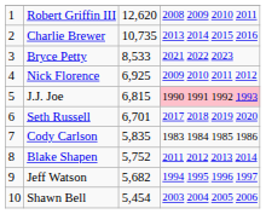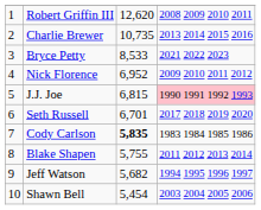 <table class="wikitable">
 <tr>
 </tr>
 <tr>
 <td>1</td>
 <td><a href='#'>Robert Griffin III</a></td>
 <td><abbr>12,620</abbr></td>
 <td style="font-size:85%;"><a href='#'>2008</a> <a href='#'>2009</a> <a href='#'>2010</a> <a href='#'>2011</a></td>
 </tr>
 <tr>
 <td>2</td>
 <td><a href='#'>Charlie Brewer</a></td>
 <td><abbr>10,735</abbr></td>
 <td style="font-size:85%;"><a href='#'>2013</a> <a href='#'>2014</a> <a href='#'>2015</a> <a href='#'>2016</a></td>
 </tr>
 <tr>
 <td>3</td>
 <td><a href='#'>Bryce Petty</a></td>
 <td><abbr>8,533</abbr></td>
 <td style="font-size:85%;"><a href='#'>2021</a> <a href='#'>2022</a> <a href='#'>2023</a></td>
 </tr>
 <tr>
 <td>4</td>
 <td><a href='#'>Nick Florence</a></td>
-<td><abbr>6,925</abbr></td>
+<td><abbr>6,952</abbr></td>
 <td style="font-size:85%;"><a href='#'>2009</a> <a href='#'>2010</a> <a href='#'>2011</a> <a href='#'>2012</a></td>
 </tr>
 <tr>
 <td>5</td>
 <td>J.J. Joe</td>
 <td><abbr>6,815</abbr></td>
 <td style="background: pink; font-size:85%;">1990 1991 1992 <a href='#'>1993</a></td>
 </tr>
 <tr>
 <td>6</td>
 <td><a href='#'>Seth Russell</a></td>
 <td><abbr>6,701</abbr></td>
 <td style="font-size:85%;"><a href='#'>2017</a> <a href='#'>2018</a> <a href='#'>2019</a> <a href='#'>2020</a></td>
 </tr>
 <tr>
 <td>7</td>
 <td><a href='#'>Cody Carlson</a></td>
-<td><abbr>5,835</abbr></td>
+<td><strong><abbr>5,835</abbr></strong></td>
 <td style="font-size:85%;">1983 1984 1985 1986</td>
 </tr>
 <tr>
 <td>8</td>
 <td><a href='#'>Blake Shapen</a></td>
-<td><abbr>5,752</abbr></td>
+<td><abbr>5,755</abbr></td>
 <td style="font-size:85%;"><a href='#'>2011</a> <a href='#'>2012</a> <a href='#'>2013</a> <a href='#'>2014</a></td>
 </tr>
 <tr>
 <td>9</td>
 <td>Jeff Watson</td>
 <td><abbr>5,682</abbr></td>
 <td style="font-size:85%;"><a href='#'>1994</a> <a href='#'>1995</a> <a href='#'>1996</a> <a href='#'>1997</a></td>
 </tr>
 <tr>
 <td>10</td>
 <td>Shawn Bell</td>
 <td><abbr>5,454</abbr></td>
 <td style="font-size:85%;"><a href='#'>2003</a> <a href='#'>2004</a> <a href='#'>2005</a> <a href='#'>2006</a></td>
 </tr>
 </table>
